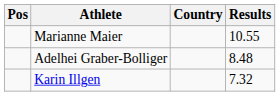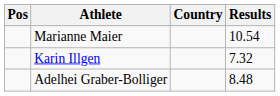 <table class="wikitable">
 <tr>
 <th>Pos</th>
 <th>Athlete</th>
 <th>Country</th>
 <th>Results</th>
 </tr>
 <tr>
 <td align="center"></td>
 <td>Marianne Maier</td>
 <td></td>
-<td>10.55</td>
+<td>10.54</td>
+</tr>
+<tr>
+<td align="center"></td>
+<td><a href='#'>Karin Illgen</a></td>
+<td></td>
+<td>7.32</td>
 </tr>
 <tr>
 <td align="center"></td>
 <td>Adelhei Graber-Bolliger</td>
 <td></td>
 <td>8.48</td>
 </tr>
-<tr>
-<td align="center"></td>
-<td><a href='#'>Karin Illgen</a></td>
-<td></td>
-<td>7.32</td>
-</tr>
 </table>
